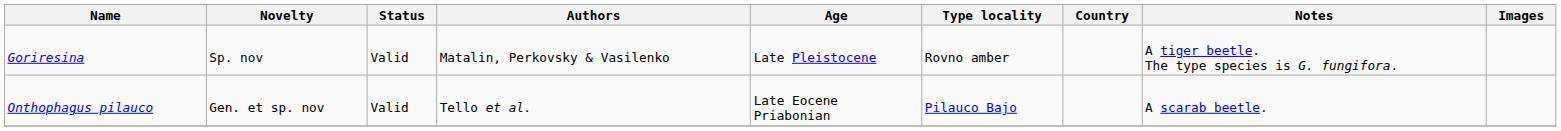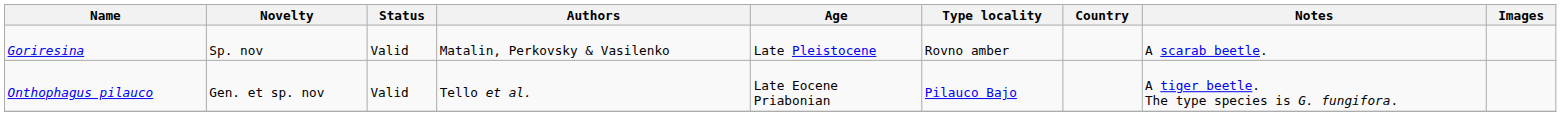 <table class="wikitable sortable" align="center" width="100%">
 <tr>
 <th>Name</th>
 <th>Novelty</th>
 <th>Status</th>
 <th>Authors</th>
 <th>Age</th>
 <th>Type locality</th>
 <th>Country</th>
 <th>Notes</th>
 <th>Images</th>
 </tr>
 <tr>
 <td><br><em><a href='#'>Goriresina</a></em></td>
 <td><br>Sp. nov</td>
 <td><br>Valid</td>
 <td><br>Matalin, Perkovsky & Vasilenko</td>
 <td><br>Late <a href='#'>Pleistocene</a></td>
 <td><br>Rovno amber</td>
 <td><br></td>
-<td><br>A <a href='#'>tiger beetle</a>.<br> The type species is <em>G. fungifora</em>.</td>
+<td><br>A <a href='#'>scarab beetle</a>.</td>
 <td></td>
 </tr>
 <tr>
 <td><br><em><a href='#'>Onthophagus pilauco</a></em></td>
 <td><br>Gen. et sp. nov</td>
 <td><br>Valid</td>
 <td><br>Tello <em>et al.</em></td>
 <td><br>Late Eocene<br>Priabonian</td>
 <td><br><a href='#'>Pilauco Bajo</a></td>
 <td><br></td>
-<td><br>A <a href='#'>scarab beetle</a>.</td>
+<td><br>A <a href='#'>tiger beetle</a>.<br> The type species is <em>G. fungifora</em>.</td>
 <td></td>
 </tr>
 <tr>
 </tr>
 </table>
